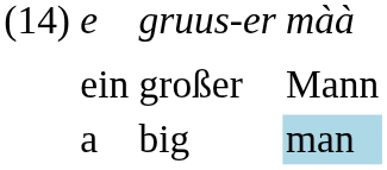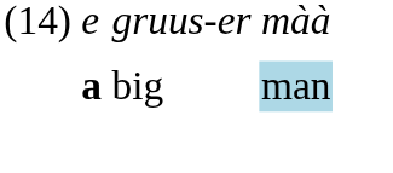 <table>
 <tr>
 <td>(14)</td>
 <td><em>e</em></td>
 <td><em>gruus-er</em></td>
 <td><em>màà</em></td>
 </tr>
 <tr>
 <td></td>
 <td></td>
 <td></td>
 <td></td>
 </tr>
 <tr>
 <td></td>
-<td>ein</td>
-<td>großer</td>
-<td>Mann</td>
-</tr>
-<tr>
-<td></td>
-<td>a</td>
+<td><strong>a</strong></td>
 <td>big</td>
 <td style="background: lightblue;">man</td>
 </tr>
 </table>
